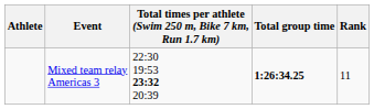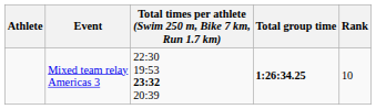 <table class="wikitable" border="1">
 <tr>
 <th>Athlete</th>
 <th>Event</th>
 <th>Total times per athlete <br> <em>(Swim 250 m, Bike 7 km, <br> Run 1.7 km)</th>
 <th>Total group time</th>
 <th>Rank</th>
 </tr>
 <tr>
 <td><br><br><strong></strong><br></td>
 <td><a href='#'>Mixed team relay <br> Americas 3</a></td>
 <td>22:30<br>19:53<br><strong>23:32</strong><br>20:39</td>
 <td><strong>1:26:34.25</strong></td>
-<td>11</td>
+<td>10</td>
 </tr>
 </table>
